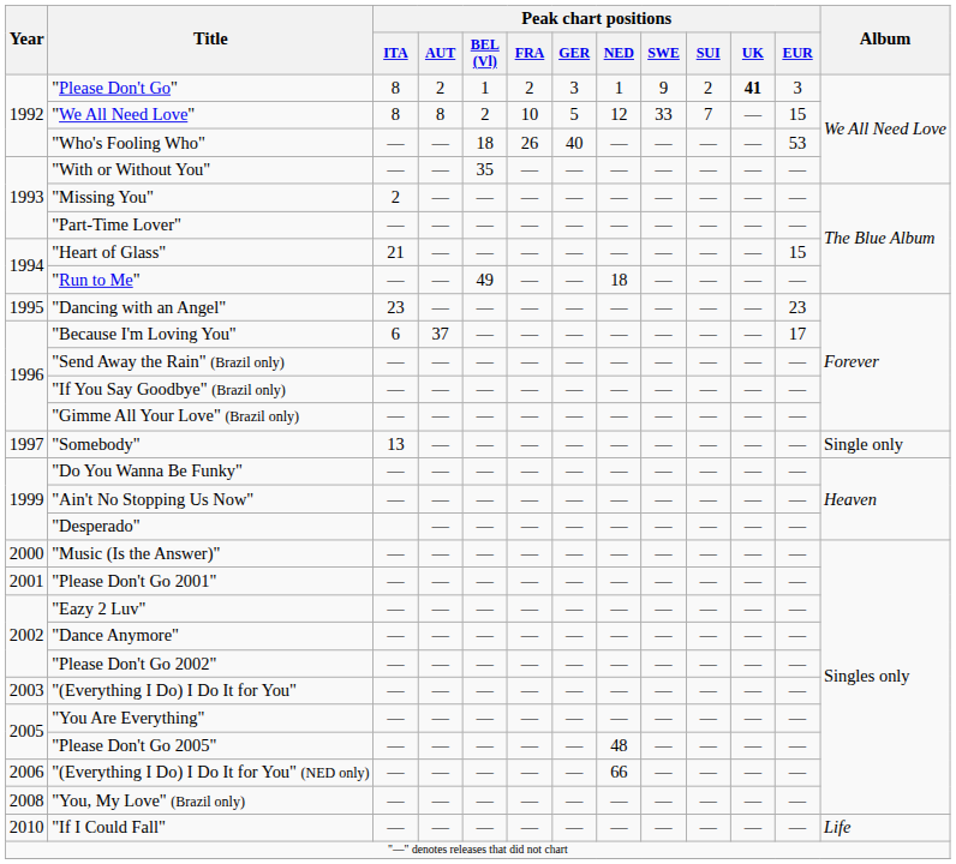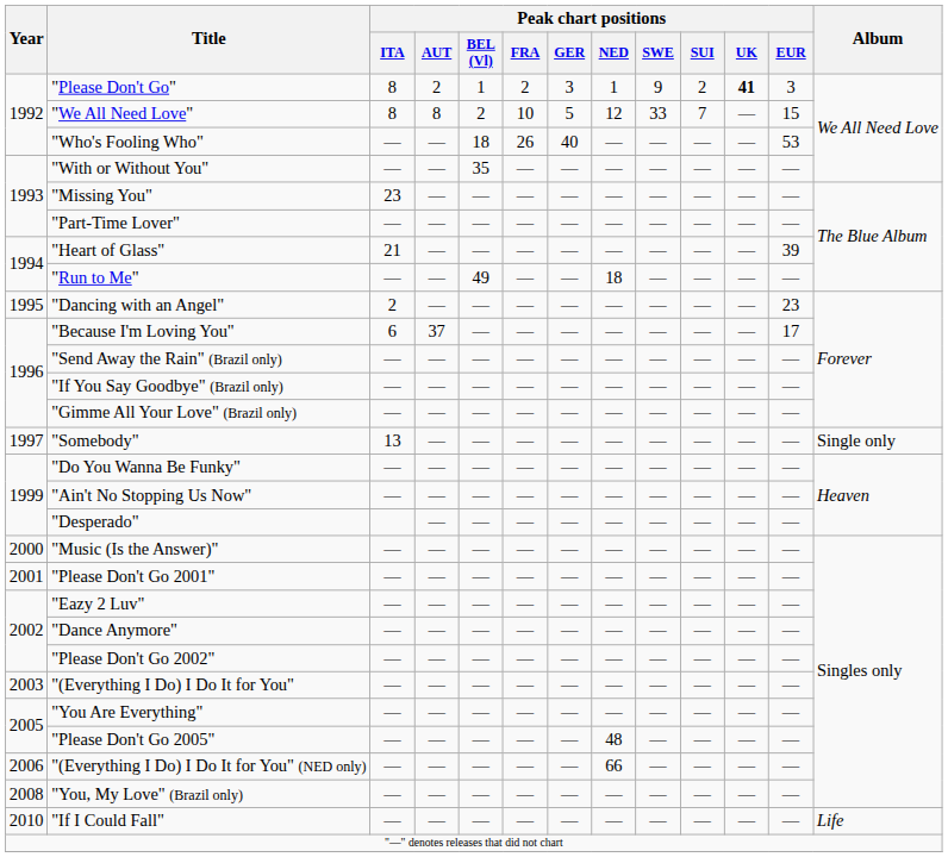 <table class="wikitable" style="text-align:center;">
 <tr>
 <th rowspan="2">Year</th>
 <th rowspan="2">Title</th>
 <th colspan="10">Peak chart positions</th>
 <th rowspan="2">Album</th>
 </tr>
 <tr style="font-size:smaller;">
 <th width="35"><a href='#'>ITA</a><br></th>
 <th width="35"><a href='#'>AUT</a><br></th>
 <th width="35"><a href='#'>BEL<br>(Vl)</a><br></th>
 <th width="35"><a href='#'>FRA</a><br></th>
 <th width="35"><a href='#'>GER</a><br></th>
 <th width="35"><a href='#'>NED</a><br></th>
 <th width="35"><a href='#'>SWE</a><br></th>
 <th width="35"><a href='#'>SUI</a><br></th>
 <th width="35"><a href='#'>UK</a><br></th>
 <th width="35"><a href='#'>EUR</a></th>
 </tr>
 <tr>
 <td rowspan=3>1992</td>
 <td align="left">"<a href='#'>Please Don't Go</a>"</td>
 <td>8</td>
 <td>2</td>
 <td>1</td>
 <td>2</td>
 <td>3</td>
 <td>1</td>
 <td>9</td>
 <td>2</td>
 <td><strong>41</strong></td>
 <td>3</td>
 <td align="left" rowspan="4"><em>We All Need Love</em></td>
 </tr>
 <tr>
 <td align="left">"<a href='#'>We All Need Love</a>"</td>
 <td>8</td>
 <td>8</td>
 <td>2</td>
 <td>10</td>
 <td>5</td>
 <td>12</td>
 <td>33</td>
 <td>7</td>
 <td>—</td>
 <td>15</td>
 </tr>
 <tr>
 <td align="left">"Who's Fooling Who"</td>
 <td>—</td>
 <td>—</td>
 <td>18</td>
 <td>26</td>
 <td>40</td>
 <td>—</td>
 <td>—</td>
 <td>—</td>
 <td>—</td>
 <td>53</td>
 </tr>
 <tr>
 <td rowspan=3>1993</td>
 <td align="left">"With or Without You"</td>
 <td>—</td>
 <td>—</td>
 <td>35</td>
 <td>—</td>
 <td>—</td>
 <td>—</td>
 <td>—</td>
 <td>—</td>
 <td>—</td>
 <td>—</td>
 </tr>
 <tr>
 <td align="left">"Missing You"</td>
-<td>2</td>
+<td>23</td>
 <td>—</td>
 <td>—</td>
 <td>—</td>
 <td>—</td>
 <td>—</td>
 <td>—</td>
 <td>—</td>
 <td>—</td>
 <td>—</td>
 <td align="left" rowspan="4"><em>The Blue Album</em></td>
 </tr>
 <tr>
 <td align="left">"Part-Time Lover"</td>
 <td>—</td>
 <td>—</td>
 <td>—</td>
 <td>—</td>
 <td>—</td>
 <td>—</td>
 <td>—</td>
 <td>—</td>
 <td>—</td>
 <td>—</td>
 </tr>
 <tr>
 <td rowspan=2>1994</td>
 <td align="left">"Heart of Glass"</td>
 <td>21</td>
 <td>—</td>
 <td>—</td>
 <td>—</td>
 <td>—</td>
 <td>—</td>
 <td>—</td>
 <td>—</td>
 <td>—</td>
-<td>15</td>
+<td>39</td>
 </tr>
 <tr>
 <td align="left">"<a href='#'>Run to Me</a>"</td>
 <td>—</td>
 <td>—</td>
 <td>49</td>
 <td>—</td>
 <td>—</td>
 <td>18</td>
 <td>—</td>
 <td>—</td>
 <td>—</td>
 <td>—</td>
 </tr>
 <tr>
 <td>1995</td>
 <td align="left">"Dancing with an Angel"</td>
-<td>23</td>
+<td>2</td>
 <td>—</td>
 <td>—</td>
 <td>—</td>
 <td>—</td>
 <td>—</td>
 <td>—</td>
 <td>—</td>
 <td>—</td>
 <td>23</td>
 <td align="left" rowspan="5"><em>Forever</em></td>
 </tr>
 <tr>
 <td rowspan="4">1996</td>
 <td align="left">"Because I'm Loving You"</td>
 <td>6</td>
 <td>37</td>
 <td>—</td>
 <td>—</td>
 <td>—</td>
 <td>—</td>
 <td>—</td>
 <td>—</td>
 <td>—</td>
 <td>17</td>
 </tr>
 <tr>
 <td align="left">"Send Away the Rain" <small>(Brazil only)</small></td>
 <td>—</td>
 <td>—</td>
 <td>—</td>
 <td>—</td>
 <td>—</td>
 <td>—</td>
 <td>—</td>
 <td>—</td>
 <td>—</td>
 <td>—</td>
 </tr>
 <tr>
 <td align="left">"If You Say Goodbye" <small>(Brazil only)</small></td>
 <td>—</td>
 <td>—</td>
 <td>—</td>
 <td>—</td>
 <td>—</td>
 <td>—</td>
 <td>—</td>
 <td>—</td>
 <td>—</td>
 <td>—</td>
 </tr>
 <tr>
 <td align="left">"Gimme All Your Love" <small>(Brazil only)</small></td>
 <td>—</td>
 <td>—</td>
 <td>—</td>
 <td>—</td>
 <td>—</td>
 <td>—</td>
 <td>—</td>
 <td>—</td>
 <td>—</td>
 <td>—</td>
 </tr>
 <tr>
 <td>1997</td>
 <td align="left">"Somebody"</td>
 <td>13</td>
 <td>—</td>
 <td>—</td>
 <td>—</td>
 <td>—</td>
 <td>—</td>
 <td>—</td>
 <td>—</td>
 <td>—</td>
 <td>—</td>
 <td align="left" rowspan="1">Single only</td>
 </tr>
 <tr>
 <td rowspan=3>1999</td>
 <td align="left">"Do You Wanna Be Funky"</td>
 <td>—</td>
 <td>—</td>
 <td>—</td>
 <td>—</td>
 <td>—</td>
 <td>—</td>
 <td>—</td>
 <td>—</td>
 <td>—</td>
 <td>—</td>
 <td align="left" rowspan="3"><em>Heaven</em></td>
 </tr>
 <tr>
 <td align="left">"Ain't No Stopping Us Now"</td>
 <td>—</td>
 <td>—</td>
 <td>—</td>
 <td>—</td>
 <td>—</td>
 <td>—</td>
 <td>—</td>
 <td>—</td>
 <td>—</td>
 <td>—</td>
 </tr>
 <tr>
 <td align="left">"Desperado"</td>
 <td></td>
 <td>—</td>
 <td>—</td>
 <td>—</td>
 <td>—</td>
 <td>—</td>
 <td>—</td>
 <td>—</td>
 <td>—</td>
 <td>—</td>
 </tr>
 <tr>
 <td>2000</td>
 <td align="left">"Music (Is the Answer)"</td>
 <td>—</td>
 <td>—</td>
 <td>—</td>
 <td>—</td>
 <td>—</td>
 <td>—</td>
 <td>—</td>
 <td>—</td>
 <td>—</td>
 <td>—</td>
 <td align="left" rowspan="10">Singles only</td>
 </tr>
 <tr>
 <td>2001</td>
 <td align="left">"Please Don't Go 2001"</td>
 <td>—</td>
 <td>—</td>
 <td>—</td>
 <td>—</td>
 <td>—</td>
 <td>—</td>
 <td>—</td>
 <td>—</td>
 <td>—</td>
 <td>—</td>
 </tr>
 <tr>
 <td rowspan=3>2002</td>
 <td align="left">"Eazy 2 Luv"</td>
 <td>—</td>
 <td>—</td>
 <td>—</td>
 <td>—</td>
 <td>—</td>
 <td>—</td>
 <td>—</td>
 <td>—</td>
 <td>—</td>
 <td>—</td>
 </tr>
 <tr>
 <td align="left">"Dance Anymore"</td>
 <td>—</td>
 <td>—</td>
 <td>—</td>
 <td>—</td>
 <td>—</td>
 <td>—</td>
 <td>—</td>
 <td>—</td>
 <td>—</td>
 <td>—</td>
 </tr>
 <tr>
 <td align="left">"Please Don't Go 2002"</td>
 <td>—</td>
 <td>—</td>
 <td>—</td>
 <td>—</td>
 <td>—</td>
 <td>—</td>
 <td>—</td>
 <td>—</td>
 <td>—</td>
 <td>—</td>
 </tr>
 <tr>
 <td>2003</td>
 <td align="left">"(Everything I Do) I Do It for You"</td>
 <td>—</td>
 <td>—</td>
 <td>—</td>
 <td>—</td>
 <td>—</td>
 <td>—</td>
 <td>—</td>
 <td>—</td>
 <td>—</td>
 <td>—</td>
 </tr>
 <tr>
 <td rowspan=2>2005</td>
 <td align="left">"You Are Everything"</td>
 <td>—</td>
 <td>—</td>
 <td>—</td>
 <td>—</td>
 <td>—</td>
 <td>—</td>
 <td>—</td>
 <td>—</td>
 <td>—</td>
 <td>—</td>
 </tr>
 <tr>
 <td align="left">"Please Don't Go 2005"</td>
 <td>—</td>
 <td>—</td>
 <td>—</td>
 <td>—</td>
 <td>—</td>
 <td>48</td>
 <td>—</td>
 <td>—</td>
 <td>—</td>
 <td>—</td>
 </tr>
 <tr>
 <td>2006</td>
 <td align="left">"(Everything I Do) I Do It for You" <small>(NED only)</small></td>
 <td>—</td>
 <td>—</td>
 <td>—</td>
 <td>—</td>
 <td>—</td>
 <td>66</td>
 <td>—</td>
 <td>—</td>
 <td>—</td>
 <td>—</td>
 </tr>
 <tr>
 <td>2008</td>
 <td align="left">"You, My Love" <small>(Brazil only)</small></td>
 <td>—</td>
 <td>—</td>
 <td>—</td>
 <td>—</td>
 <td>—</td>
 <td>—</td>
 <td>—</td>
 <td>—</td>
 <td>—</td>
 <td>—</td>
 </tr>
 <tr>
 <td>2010</td>
 <td align="left">"If I Could Fall"</td>
 <td>—</td>
 <td>—</td>
 <td>—</td>
 <td>—</td>
 <td>—</td>
 <td>—</td>
 <td>—</td>
 <td>—</td>
 <td>—</td>
 <td>—</td>
 <td align="left" rowspan=1><em>Life</em></td>
 </tr>
 <tr>
 <td colspan="15" style="font-size:8pt">"—" denotes releases that did not chart</td>
 </tr>
 <tr>
 </tr>
 </table>
